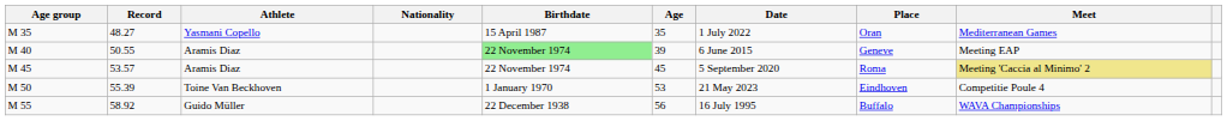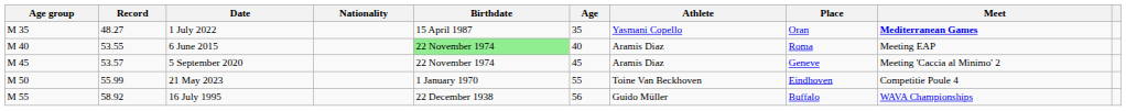 <table class="wikitable" style="font-size:90%; width: 100%;">
 <tr>
 <th>Age group</th>
 <th>Record</th>
-<th>Athlete</th>
+<th>Date</th>
 <th>Nationality</th>
 <th>Birthdate</th>
 <th>Age</th>
-<th>Date</th>
+<th>Athlete</th>
 <th>Place</th>
 <th>Meet</th>
 <th></th>
 </tr>
 <tr>
 <td>M 35</td>
 <td>48.27</td>
-<td><a href='#'>Yasmani Copello</a></td>
+<td>1 July 2022</td>
 <td></td>
 <td>15 April 1987</td>
 <td>35</td>
-<td>1 July 2022</td>
+<td><a href='#'>Yasmani Copello</a></td>
 <td><a href='#'>Oran</a> </td>
-<td><a href='#'>Mediterranean Games</a></td>
+<td><strong><a href='#'>Mediterranean Games</a></strong></td>
 <td></td>
 </tr>
 <tr>
 <td>M 40</td>
-<td>50.55</td>
-<td>Aramis Diaz</td>
+<td>53.55</td>
+<td>6 June 2015</td>
 <td></td>
 <td style="background: lightgreen;">22 November 1974</td>
-<td>39</td>
-<td>6 June 2015</td>
-<td><a href='#'>Geneve</a> </td>
+<td>40</td>
+<td>Aramis Diaz</td>
+<td><a href='#'>Roma</a> </td>
 <td>Meeting EAP</td>
 <td></td>
 </tr>
 <tr>
 <td>M 45</td>
 <td>53.57</td>
-<td>Aramis Diaz</td>
+<td>5 September 2020</td>
 <td></td>
 <td>22 November 1974</td>
 <td>45</td>
-<td>5 September 2020</td>
-<td><a href='#'>Roma</a> </td>
-<td style="background: khaki;">Meeting 'Caccia al Minimo' 2</td>
+<td>Aramis Diaz</td>
+<td><a href='#'>Geneve</a> </td>
+<td>Meeting 'Caccia al Minimo' 2</td>
 <td></td>
 </tr>
 <tr>
 <td>M 50</td>
-<td>55.39</td>
-<td>Toine Van Beckhoven</td>
+<td>55.99</td>
+<td>21 May 2023</td>
 <td></td>
 <td>1 January 1970</td>
-<td>53</td>
-<td>21 May 2023</td>
+<td>55</td>
+<td>Toine Van Beckhoven</td>
 <td><a href='#'>Eindhoven</a> </td>
 <td>Competitie Poule 4</td>
 <td></td>
 </tr>
 <tr>
 <td>M 55</td>
 <td>58.92</td>
-<td>Guido Müller</td>
+<td>16 July 1995</td>
 <td></td>
 <td>22 December 1938</td>
 <td>56</td>
-<td>16 July 1995</td>
+<td>Guido Müller</td>
 <td><a href='#'>Buffalo</a> </td>
 <td><a href='#'>WAVA Championships</a></td>
 <td></td>
 </tr>
 </table>
